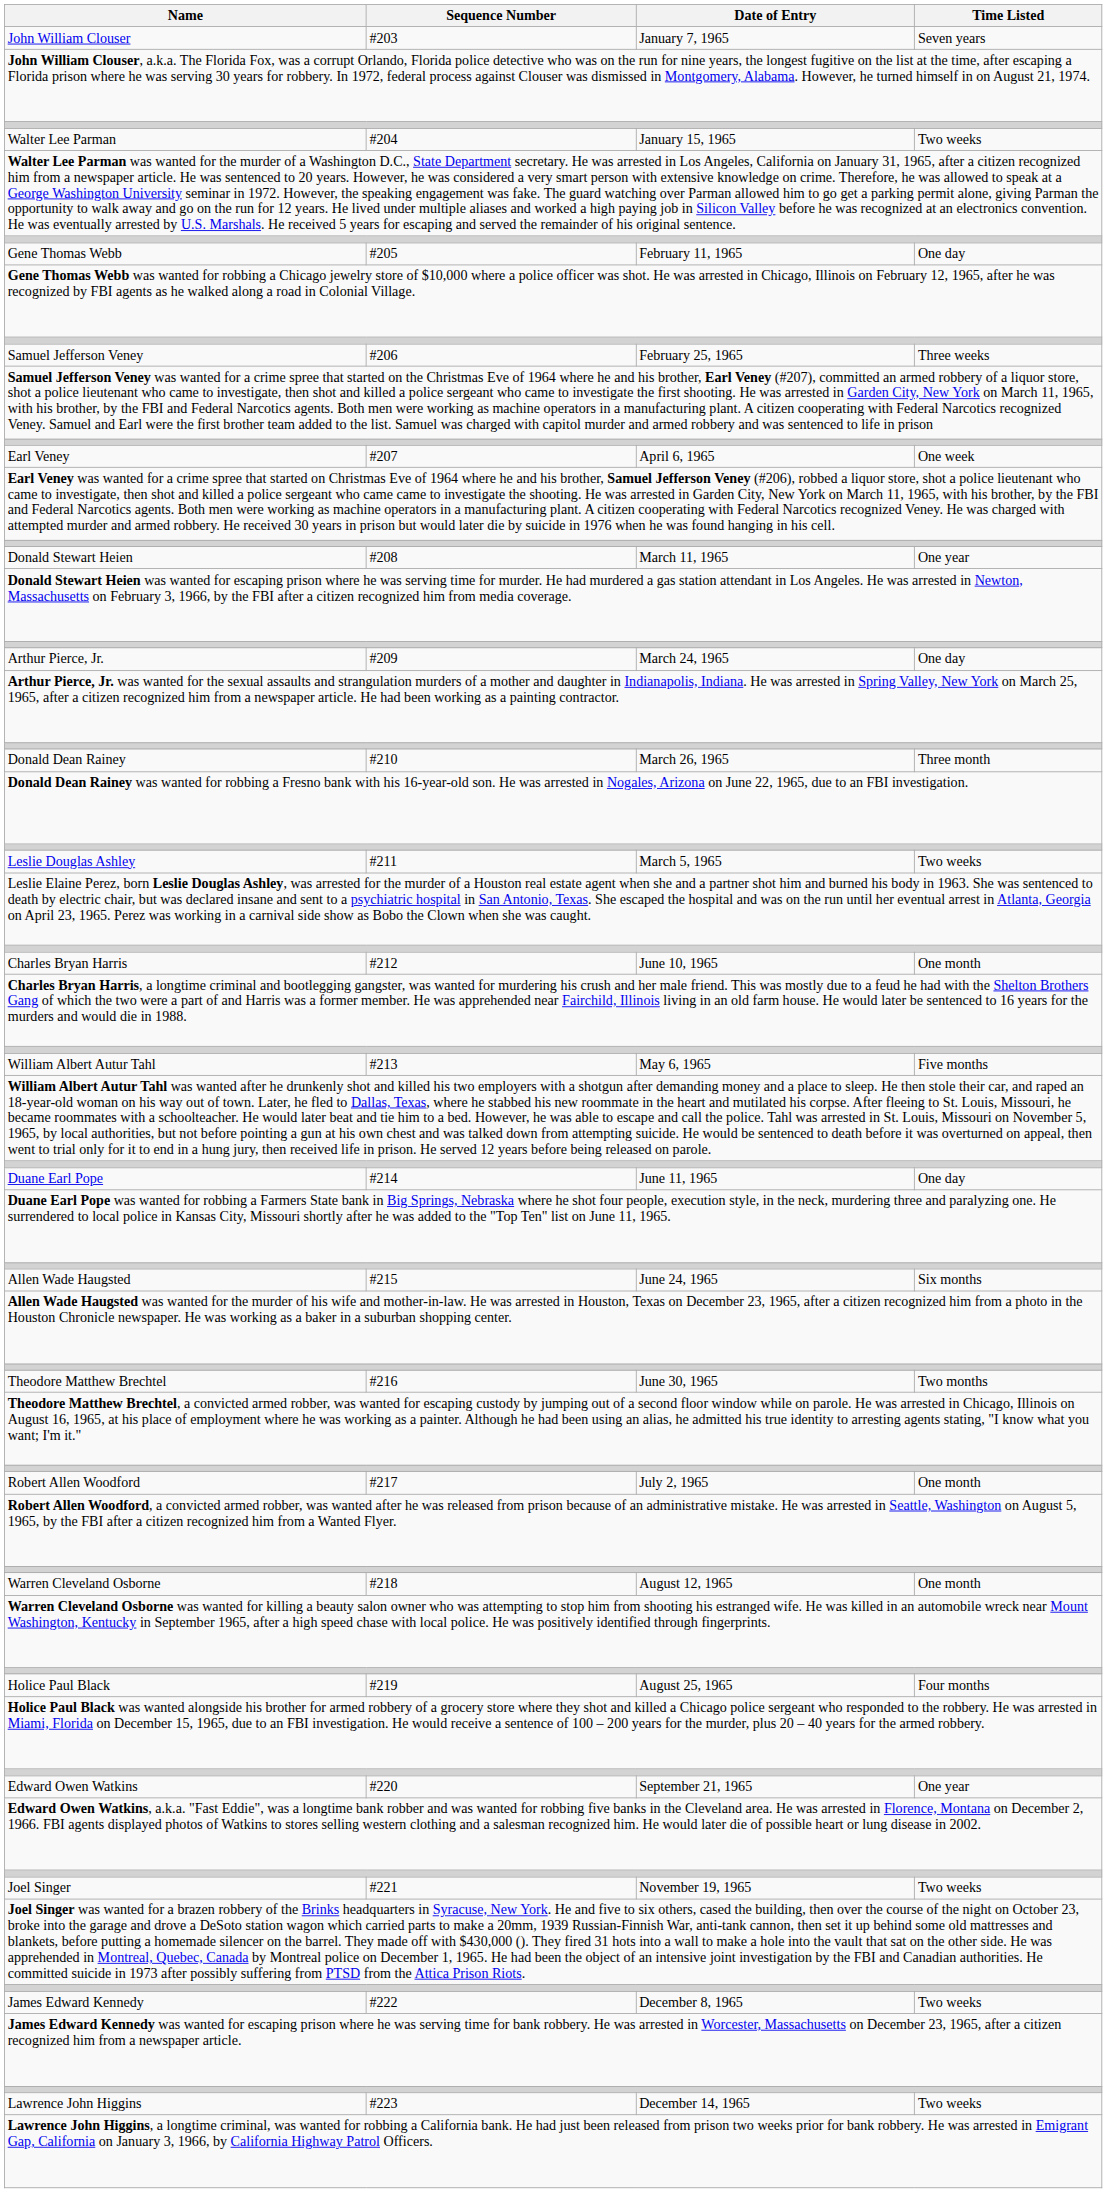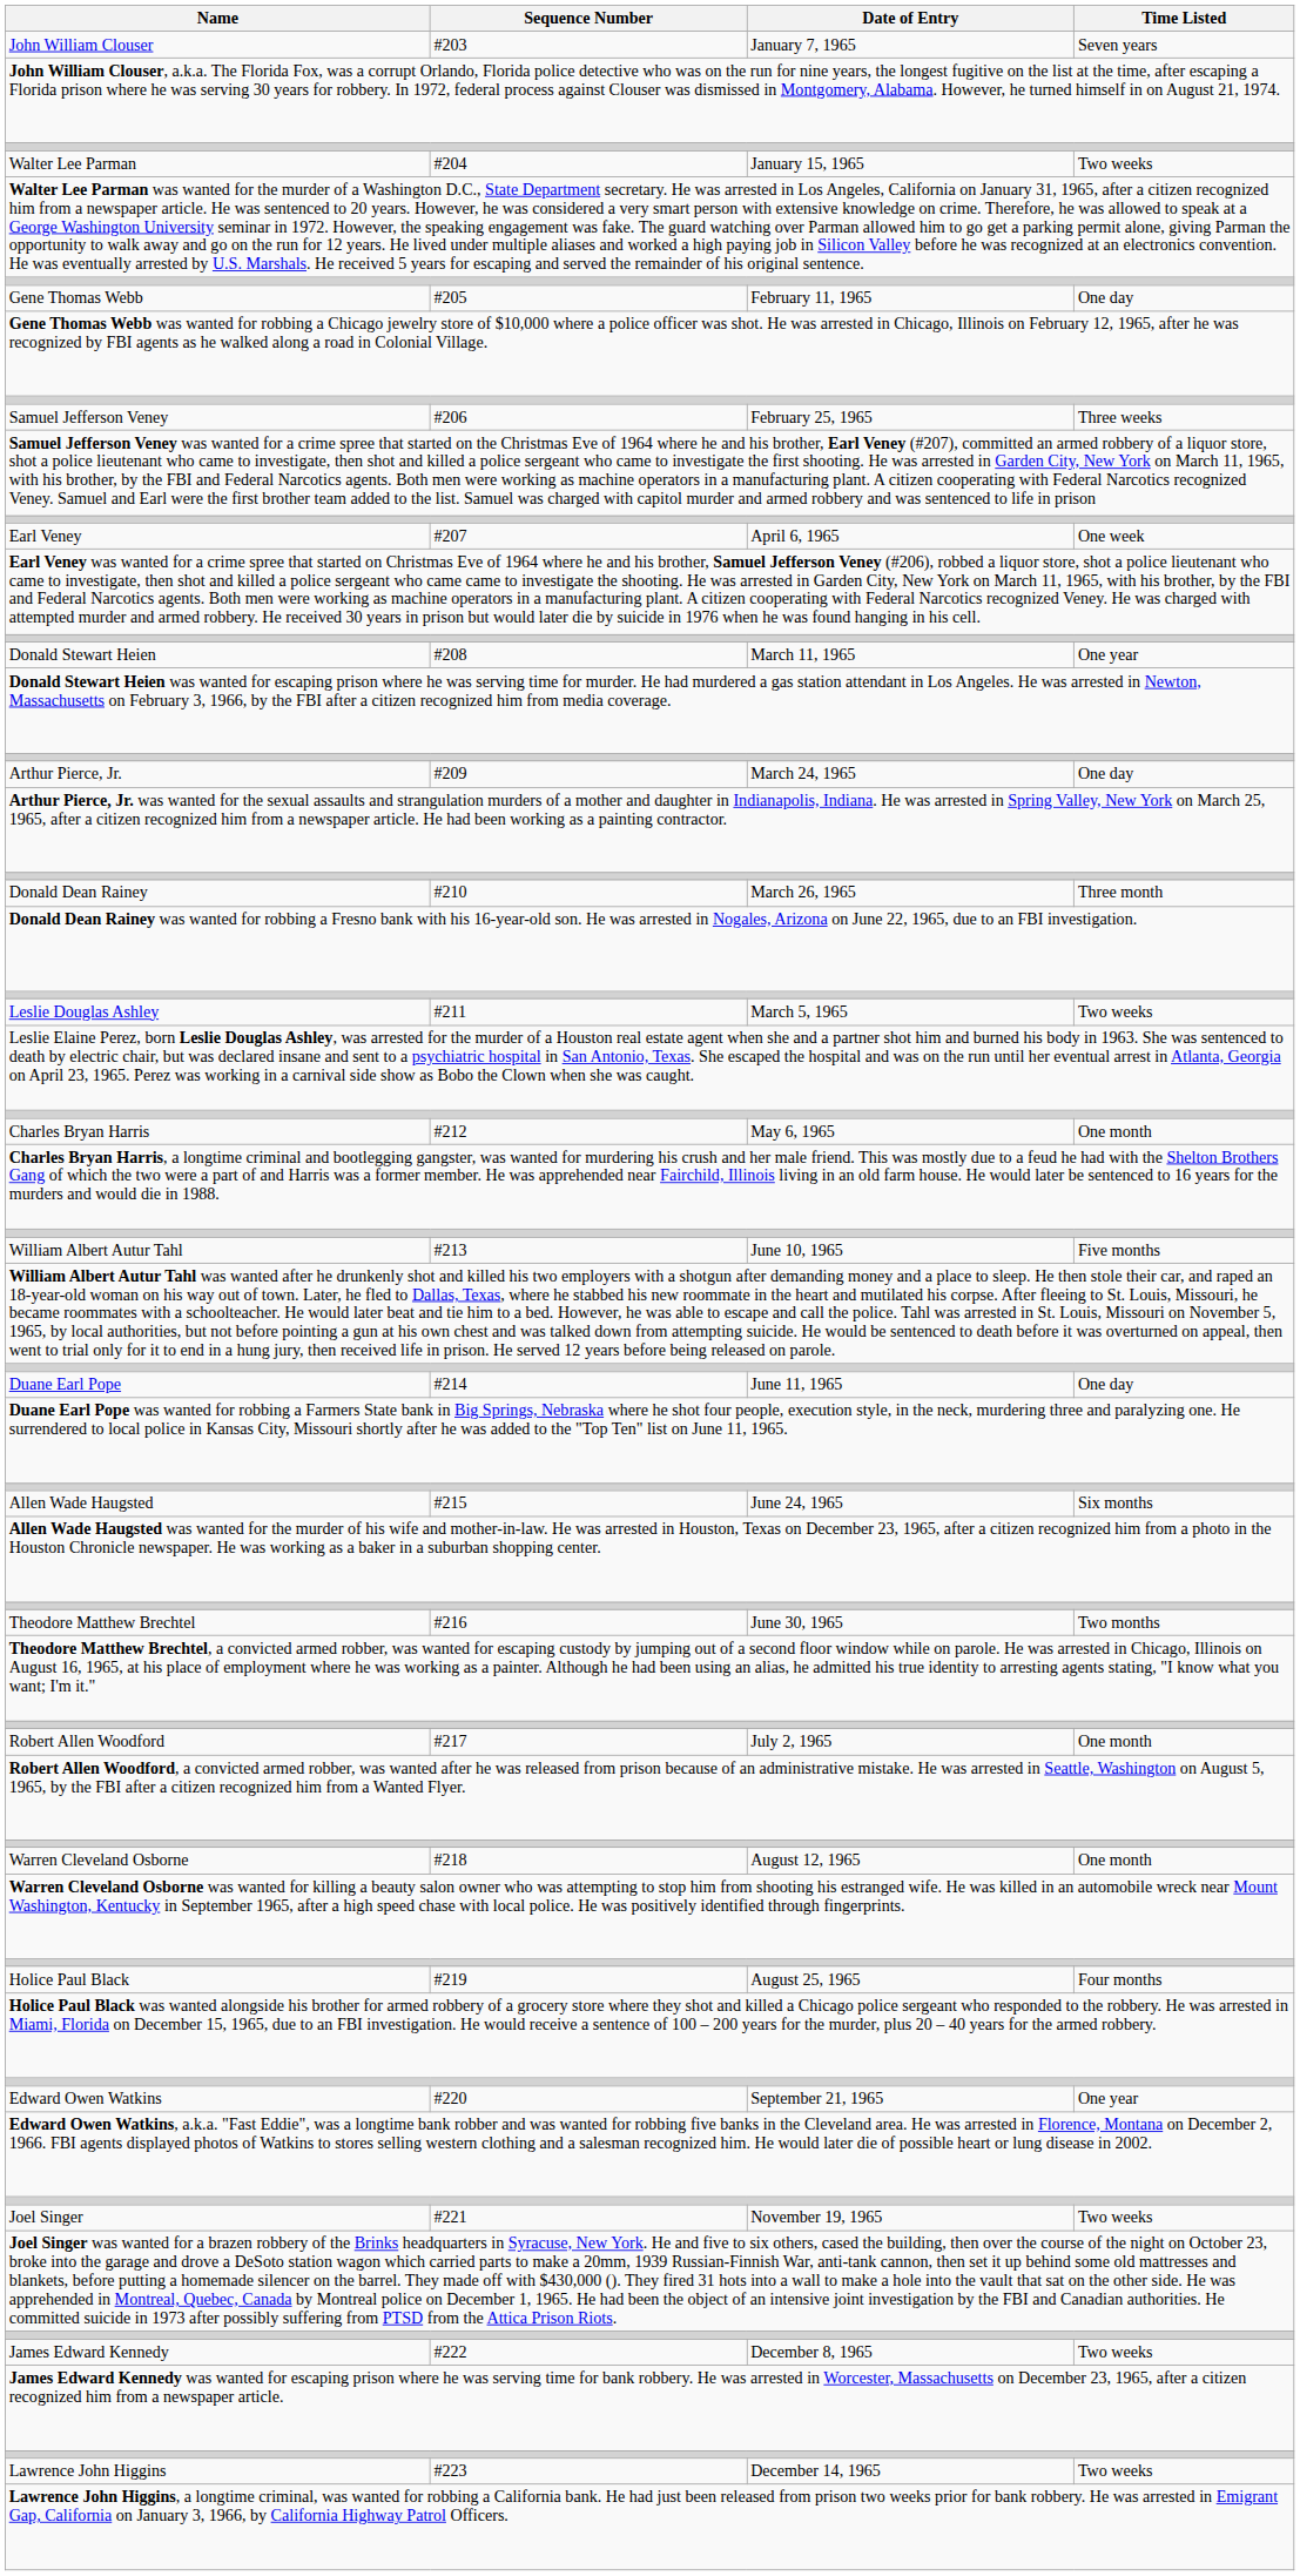 <table class="wikitable">
 <tr>
 <th>Name</th>
 <th>Sequence Number</th>
 <th>Date of Entry</th>
 <th>Time Listed</th>
 </tr>
 <tr>
 <td height="10"><a href='#'>John William Clouser</a></td>
 <td>#203</td>
 <td>January 7, 1965</td>
 <td>Seven years</td>
 </tr>
 <tr>
 <td colspan="4" height="75" valign="top"><strong>John William Clouser</strong>, a.k.a. The Florida Fox, was a corrupt Orlando, Florida police detective who was on the run for nine years, the longest fugitive on the list at the time, after escaping a Florida prison where he was serving 30 years for robbery. In 1972, federal process against Clouser was dismissed in <a href='#'>Montgomery, Alabama</a>. However, he turned himself in on August 21, 1974.</td>
 </tr>
 <tr>
 <td colspan="4" style="background-color:lightgrey;"></td>
 </tr>
 <tr>
 <td height="10">Walter Lee Parman</td>
 <td>#204</td>
 <td>January 15, 1965</td>
 <td>Two weeks</td>
 </tr>
 <tr>
 <td colspan="4" height="75" valign="top"><strong>Walter Lee Parman</strong> was wanted for the murder of a Washington D.C., <a href='#'>State Department</a> secretary. He was arrested in Los Angeles, California on January 31, 1965, after a citizen recognized him from a newspaper article. He was sentenced to 20 years. However, he was considered a very smart person with extensive knowledge on crime. Therefore, he was allowed to speak at a <a href='#'>George Washington University</a> seminar in 1972. However, the speaking engagement was fake. The guard watching over Parman allowed him to go get a parking permit alone, giving Parman the opportunity to walk away and go on the run for 12 years. He lived under multiple aliases and worked a high paying job in <a href='#'>Silicon Valley</a> before he was recognized at an electronics convention. He was eventually arrested by <a href='#'>U.S. Marshals</a>. He received 5 years for escaping and served the remainder of his original sentence.</td>
 </tr>
 <tr>
 <td colspan="4" style="background-color:lightgrey;"></td>
 </tr>
 <tr>
 <td height="10">Gene Thomas Webb</td>
 <td>#205</td>
 <td>February 11, 1965</td>
 <td>One day</td>
 </tr>
 <tr>
 <td colspan="4" height="75" valign="top"><strong>Gene Thomas Webb</strong> was wanted for robbing a Chicago jewelry store of $10,000 where a police officer was shot. He was arrested in Chicago, Illinois on February 12, 1965, after he was recognized by FBI agents as he walked along a road in Colonial Village.</td>
 </tr>
 <tr>
 <td colspan="4" style="background-color:lightgrey;"></td>
 </tr>
 <tr>
 <td height="10">Samuel Jefferson Veney</td>
 <td>#206</td>
 <td>February 25, 1965</td>
 <td>Three weeks</td>
 </tr>
 <tr>
 <td colspan="4" height="75" valign="top"><strong>Samuel Jefferson Veney</strong> was wanted for a crime spree that started on the Christmas Eve of 1964 where he and his brother, <strong>Earl Veney</strong> (#207), committed an armed robbery of a liquor store, shot a police lieutenant who came to investigate, then shot and killed a police sergeant who came to investigate the first shooting. He was arrested in <a href='#'>Garden City, New York</a> on March 11, 1965, with his brother, by the FBI and Federal Narcotics agents. Both men were working as machine operators in a manufacturing plant. A citizen cooperating with Federal Narcotics recognized Veney. Samuel and Earl were the first brother team added to the list. Samuel was charged with capitol murder and armed robbery and was sentenced to life in prison</td>
 </tr>
 <tr>
 <td colspan="4" style="background-color:lightgrey;"></td>
 </tr>
 <tr>
 <td height="10">Earl Veney</td>
 <td>#207</td>
 <td>April 6, 1965</td>
 <td>One week</td>
 </tr>
 <tr>
 <td colspan="4" height="75" valign="top"><strong>Earl Veney</strong> was wanted for a crime spree that started on Christmas Eve of 1964 where he and his brother, <strong>Samuel Jefferson Veney</strong> (#206), robbed a liquor store, shot a police lieutenant who came to investigate, then shot and killed a police sergeant who came came to investigate the shooting. He was arrested in Garden City, New York on March 11, 1965, with his brother, by the FBI and Federal Narcotics agents. Both men were working as machine operators in a manufacturing plant. A citizen cooperating with Federal Narcotics recognized Veney. He was charged with attempted murder and armed robbery. He received 30 years in prison but would later die by suicide in 1976 when he was found hanging in his cell.</td>
 </tr>
 <tr>
 <td colspan="4" style="background-color:lightgrey;"></td>
 </tr>
 <tr>
 <td height="10">Donald Stewart Heien</td>
 <td>#208</td>
 <td>March 11, 1965</td>
 <td>One year</td>
 </tr>
 <tr>
 <td colspan="4" height="75" valign="top"><strong>Donald Stewart Heien</strong> was wanted for escaping prison where he was serving time for murder. He had murdered a gas station attendant in Los Angeles. He was arrested in <a href='#'>Newton, Massachusetts</a> on February 3, 1966, by the FBI after a citizen recognized him from media coverage.</td>
 </tr>
 <tr>
 <td colspan="4" style="background-color:lightgrey;"></td>
 </tr>
 <tr>
 <td height="10">Arthur Pierce, Jr.</td>
 <td>#209</td>
 <td>March 24, 1965</td>
 <td>One day</td>
 </tr>
 <tr>
 <td colspan="4" height="75" valign="top"><strong>Arthur Pierce, Jr.</strong> was wanted for the sexual assaults and strangulation murders of a mother and daughter in <a href='#'>Indianapolis, Indiana</a>. He was arrested in <a href='#'>Spring Valley, New York</a> on March 25, 1965, after a citizen recognized him from a newspaper article. He had been working as a painting contractor.</td>
 </tr>
 <tr>
 <td colspan="4" style="background-color:lightgrey;"></td>
 </tr>
 <tr>
 <td height="10">Donald Dean Rainey</td>
 <td>#210</td>
 <td>March 26, 1965</td>
 <td>Three month</td>
 </tr>
 <tr>
 <td colspan="4" height="75" valign="top"><strong>Donald Dean Rainey</strong> was wanted for robbing a Fresno bank with his 16-year-old son. He was arrested in <a href='#'>Nogales, Arizona</a> on June 22, 1965, due to an FBI investigation.</td>
 </tr>
 <tr>
 <td colspan="4" style="background-color:lightgrey;"></td>
 </tr>
 <tr>
 <td height="10"><a href='#'>Leslie Douglas Ashley</a></td>
 <td>#211</td>
 <td>March 5, 1965</td>
 <td>Two weeks</td>
 </tr>
 <tr>
 <td colspan="4" height="75" valign="top">Leslie Elaine Perez, born <strong>Leslie Douglas Ashley</strong>, was arrested for the murder of a Houston real estate agent when she and a partner shot him and burned his body in 1963. She was sentenced to death by electric chair, but was declared insane and sent to a <a href='#'>psychiatric hospital</a> in <a href='#'>San Antonio, Texas</a>. She escaped the hospital and was on the run until her eventual arrest in <a href='#'>Atlanta, Georgia</a> on April 23, 1965. Perez was working in a carnival side show as Bobo the Clown when she was caught.</td>
 </tr>
 <tr>
 <td colspan="4" style="background-color:lightgrey;"></td>
 </tr>
 <tr>
 <td height="10">Charles Bryan Harris</td>
 <td>#212</td>
-<td>June 10, 1965</td>
+<td>May 6, 1965</td>
 <td>One month</td>
 </tr>
 <tr>
 <td colspan="4" height="75" valign="top"><strong>Charles Bryan Harris</strong>, a longtime criminal and bootlegging gangster, was wanted for murdering his crush and her male friend. This was mostly due to a feud he had with the <a href='#'>Shelton Brothers Gang</a> of which the two were a part of and Harris was a former member. He was apprehended near <a href='#'>Fairchild, Illinois</a> living in an old farm house. He would later be sentenced to 16 years for the murders and would die in 1988.</td>
 </tr>
 <tr>
 <td colspan="4" style="background-color:lightgrey;"></td>
 </tr>
 <tr>
 <td height="10">William Albert Autur Tahl</td>
 <td>#213</td>
-<td>May 6, 1965</td>
+<td>June 10, 1965</td>
 <td>Five months</td>
 </tr>
 <tr>
 <td colspan="4" height="75" valign="top"><strong>William Albert Autur Tahl</strong> was wanted after he drunkenly shot and killed his two employers with a shotgun after demanding money and a place to sleep. He then stole their car, and raped an 18-year-old woman on his way out of town. Later, he fled to <a href='#'>Dallas, Texas</a>, where he stabbed his new roommate in the heart and mutilated his corpse. After fleeing to St. Louis, Missouri, he became roommates with a schoolteacher. He would later beat and tie him to a bed. However, he was able to escape and call the police. Tahl was arrested in St. Louis, Missouri on November 5, 1965, by local authorities, but not before pointing a gun at his own chest and was talked down from attempting suicide. He would be sentenced to death before it was overturned on appeal, then went to trial only for it to end in a hung jury, then received life in prison. He served 12 years before being released on parole.</td>
 </tr>
 <tr>
 <td colspan="4" style="background-color:lightgrey;"></td>
 </tr>
 <tr>
 <td height="10"><a href='#'>Duane Earl Pope</a></td>
 <td>#214</td>
 <td>June 11, 1965</td>
 <td>One day</td>
 </tr>
 <tr>
 <td colspan="4" height="75" valign="top"><strong>Duane Earl Pope</strong> was wanted for robbing a Farmers State bank in <a href='#'>Big Springs, Nebraska</a> where he shot four people, execution style, in the neck, murdering three and paralyzing one. He surrendered to local police in Kansas City, Missouri shortly after he was added to the "Top Ten" list on June 11, 1965.</td>
 </tr>
 <tr>
 <td colspan="4" style="background-color:lightgrey;"></td>
 </tr>
 <tr>
 <td height="10">Allen Wade Haugsted</td>
 <td>#215</td>
 <td>June 24, 1965</td>
 <td>Six months</td>
 </tr>
 <tr>
 <td colspan="4" height="75" valign="top"><strong>Allen Wade Haugsted</strong> was wanted for the murder of his wife and mother-in-law. He was arrested in Houston, Texas on December 23, 1965, after a citizen recognized him from a photo in the Houston Chronicle newspaper. He was working as a baker in a suburban shopping center.</td>
 </tr>
 <tr>
 <td colspan="4" style="background-color:lightgrey;"></td>
 </tr>
 <tr>
 <td height="10">Theodore Matthew Brechtel</td>
 <td>#216</td>
 <td>June 30, 1965</td>
 <td>Two months</td>
 </tr>
 <tr>
 <td colspan="4" height="75" valign="top"><strong>Theodore Matthew Brechtel</strong>, a convicted armed robber, was wanted for escaping custody by jumping out of a second floor window while on parole. He was arrested in Chicago, Illinois on August 16, 1965, at his place of employment where he was working as a painter. Although he had been using an alias, he admitted his true identity to arresting agents stating, "I know what you want; I'm it."</td>
 </tr>
 <tr>
 <td colspan="4" style="background-color:lightgrey;"></td>
 </tr>
 <tr>
 <td height="10">Robert Allen Woodford</td>
 <td>#217</td>
 <td>July 2, 1965</td>
 <td>One month</td>
 </tr>
 <tr>
 <td colspan="4" height="75" valign="top"><strong>Robert Allen Woodford</strong>, a convicted armed robber, was wanted after he was released from prison because of an administrative mistake. He was arrested in <a href='#'>Seattle, Washington</a> on August 5, 1965, by the FBI after a citizen recognized him from a Wanted Flyer.</td>
 </tr>
 <tr>
 <td colspan="4" style="background-color:lightgrey;"></td>
 </tr>
 <tr>
 <td height="10">Warren Cleveland Osborne</td>
 <td>#218</td>
 <td>August 12, 1965</td>
 <td>One month</td>
 </tr>
 <tr>
 <td colspan="4" height="75" valign="top"><strong>Warren Cleveland Osborne</strong> was wanted for killing a beauty salon owner who was attempting to stop him from shooting his estranged wife. He was killed in an automobile wreck near <a href='#'>Mount Washington, Kentucky</a> in September 1965, after a high speed chase with local police. He was positively identified through fingerprints.</td>
 </tr>
 <tr>
 <td colspan="4" style="background-color:lightgrey;"></td>
 </tr>
 <tr>
 <td height="10">Holice Paul Black</td>
 <td>#219</td>
 <td>August 25, 1965</td>
 <td>Four months</td>
 </tr>
 <tr>
 <td colspan="4" height="75" valign="top"><strong>Holice Paul Black</strong> was wanted alongside his brother for armed robbery of a grocery store where they shot and killed a Chicago police sergeant who responded to the robbery. He was arrested in <a href='#'>Miami, Florida</a> on December 15, 1965, due to an FBI investigation. He would receive a sentence of 100 – 200 years for the murder, plus 20 – 40 years for the armed robbery.</td>
 </tr>
 <tr>
 <td colspan="4" style="background-color:lightgrey;"></td>
 </tr>
 <tr>
 <td height="10">Edward Owen Watkins</td>
 <td>#220</td>
 <td>September 21, 1965</td>
 <td>One year</td>
 </tr>
 <tr>
 <td colspan="4" height="75" valign="top"><strong>Edward Owen Watkins</strong>, a.k.a. "Fast Eddie", was a longtime bank robber and was wanted for robbing five banks in the Cleveland area. He was arrested in <a href='#'>Florence, Montana</a> on December 2, 1966. FBI agents displayed photos of Watkins to stores selling western clothing and a salesman recognized him. He would later die of possible heart or lung disease in 2002.</td>
 </tr>
 <tr>
 <td colspan="4" style="background-color:lightgrey;"></td>
 </tr>
 <tr>
 <td height="10">Joel Singer</td>
 <td>#221</td>
 <td>November 19, 1965</td>
 <td>Two weeks</td>
 </tr>
 <tr>
 <td colspan="4" height="75" valign="top"><strong>Joel Singer</strong> was wanted for a brazen robbery of the <a href='#'>Brinks</a> headquarters in <a href='#'>Syracuse, New York</a>. He and five to six others, cased the building, then over the course of the night on October 23, broke into the garage and drove a DeSoto station wagon which carried parts to make a 20mm, 1939 Russian-Finnish War, anti-tank cannon, then set it up behind some old mattresses and blankets, before putting a homemade silencer on the barrel. They made off with $430,000 (). They fired 31 hots into a wall to make a hole into the vault that sat on the other side. He was apprehended in <a href='#'>Montreal, Quebec, Canada</a> by Montreal police on December 1, 1965. He had been the object of an intensive joint investigation by the FBI and Canadian authorities. He committed suicide in 1973 after possibly suffering from <a href='#'>PTSD</a> from the <a href='#'>Attica Prison Riots</a>.</td>
 </tr>
 <tr>
 <td colspan="4" style="background-color:lightgrey;"></td>
 </tr>
 <tr>
 <td height="10">James Edward Kennedy</td>
 <td>#222</td>
 <td>December 8, 1965</td>
 <td>Two weeks</td>
 </tr>
 <tr>
 <td colspan="4" height="75" valign="top"><strong>James Edward Kennedy</strong> was wanted for escaping prison where he was serving time for bank robbery. He was arrested in <a href='#'>Worcester, Massachusetts</a> on December 23, 1965, after a citizen recognized him from a newspaper article.</td>
 </tr>
 <tr>
 <td colspan="4" style="background-color:lightgrey;"></td>
 </tr>
 <tr>
 <td height="10">Lawrence John Higgins</td>
 <td>#223</td>
 <td>December 14, 1965</td>
 <td>Two weeks</td>
 </tr>
 <tr>
 <td colspan="4" height="75" valign="top"><strong>Lawrence John Higgins</strong>, a longtime criminal, was wanted for robbing a California bank. He had just been released from prison two weeks prior for bank robbery. He was arrested in <a href='#'>Emigrant Gap, California</a> on January 3, 1966, by <a href='#'>California Highway Patrol</a> Officers.</td>
 </tr>
 </table>
